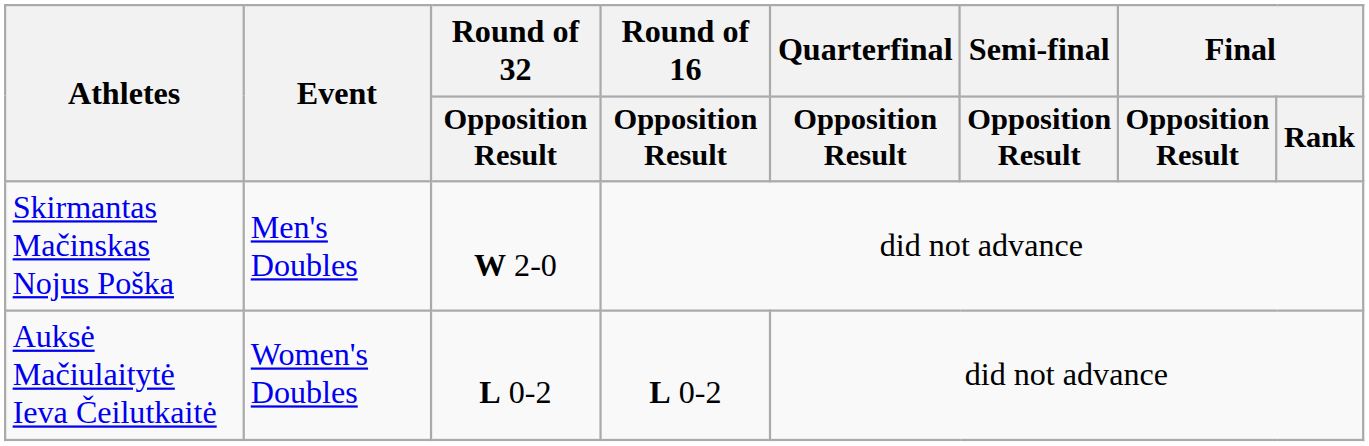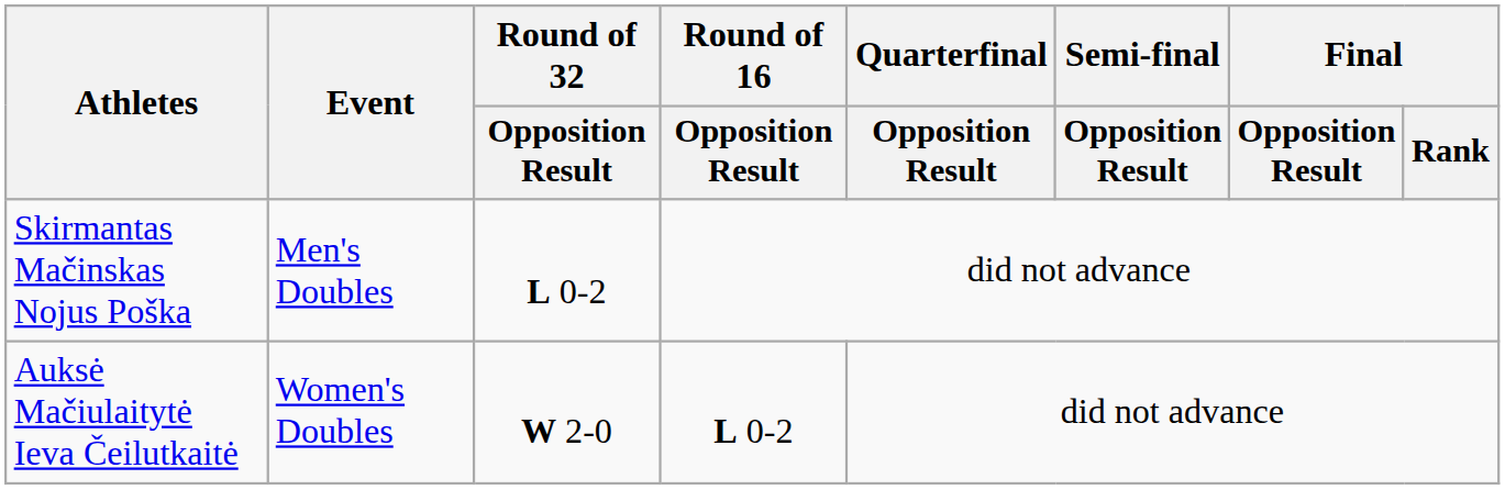 <table class=wikitable style=font-size:90%;text-align:center>
 <tr>
 <th rowspan=2>Athletes</th>
 <th rowspan=2>Event</th>
 <th>Round of 32</th>
 <th>Round of 16</th>
 <th>Quarterfinal</th>
 <th>Semi-final</th>
 <th colspan=2>Final</th>
 </tr>
 <tr style=font-size:95%>
 <th>Opposition<br>Result</th>
 <th>Opposition<br>Result</th>
 <th>Opposition<br>Result</th>
 <th>Opposition<br>Result</th>
 <th>Opposition<br>Result</th>
 <th>Rank</th>
 </tr>
 <tr>
 <td align=left><a href='#'>Skirmantas Mačinskas</a><br><a href='#'>Nojus Poška</a></td>
 <td style="text-align:left;"><a href='#'>Men's Doubles</a></td>
-<td> <br> <strong>W</strong> 2-0</td>
+<td> <br> <strong>L</strong> 0-2</td>
 <td colspan=5>did not advance</td>
 </tr>
 <tr>
 <td align=left><a href='#'>Auksė Mačiulaitytė</a><br><a href='#'>Ieva Čeilutkaitė</a></td>
 <td style="text-align:left;"><a href='#'>Women's Doubles</a></td>
-<td> <br> <strong>L</strong> 0-2</td>
+<td> <br> <strong>W</strong> 2-0</td>
 <td> <br> <strong>L</strong> 0-2</td>
 <td colspan=4>did not advance</td>
 </tr>
 </table>
